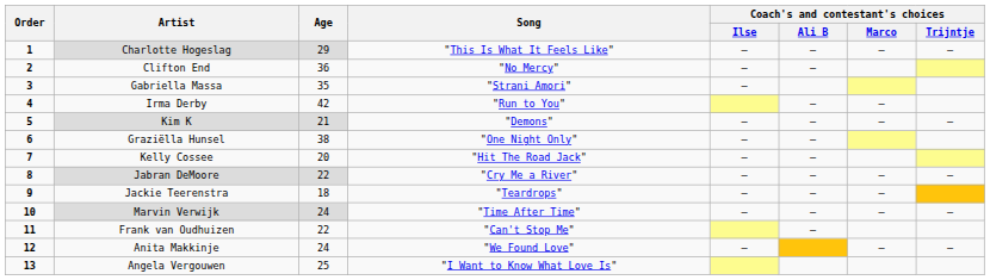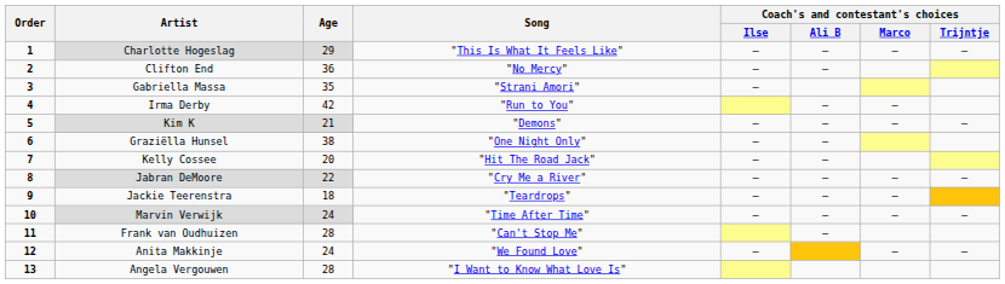 <table class="wikitable" style="text-align:center; line-height:17px; width:100%;">
 <tr>
 <th scope="col" rowspan="2" style="width:05%;">Order</th>
 <th scope="col" rowspan="2" style="width:25%;">Artist</th>
 <th scope="col" rowspan="2" style="width:05%;">Age</th>
 <th scope="col" rowspan="2" style="width:37%;">Song</th>
 <th scope="col" colspan="4" style="width:28%;">Coach's and contestant's choices</th>
 </tr>
 <tr>
 <th style="width:07%;"><a href='#'>Ilse</a></th>
 <th style="width:07%;"><a href='#'>Ali B</a></th>
 <th style="width:07%;"><a href='#'>Marco</a></th>
 <th style="width:07%;"><a href='#'>Trijntje</a></th>
 </tr>
 <tr>
 <td><strong>1</strong></td>
 <td style="background:#DCDCDC;">Charlotte Hogeslag</td>
 <td style="background:#DCDCDC;">29</td>
 <td>"<a href='#'>This Is What It Feels Like</a>"</td>
 <td>—</td>
 <td>—</td>
 <td>—</td>
 <td>—</td>
 </tr>
 <tr>
 <td><strong>2</strong></td>
 <td>Clifton End</td>
 <td>36</td>
 <td>"<a href='#'>No Mercy</a>"</td>
 <td>—</td>
 <td>—</td>
 <td><strong></strong></td>
 <td style="background:#fdfc8f;"><strong></strong></td>
 </tr>
 <tr>
 <td><strong>3</strong></td>
 <td>Gabriella Massa</td>
 <td>35</td>
 <td>"<a href='#'>Strani Amori</a>"</td>
 <td>—</td>
 <td><strong></strong></td>
 <td style="background:#fdfc8f;"><strong></strong></td>
 <td><strong></strong></td>
 </tr>
 <tr>
 <td><strong>4</strong></td>
 <td>Irma Derby</td>
 <td>42</td>
 <td>"<a href='#'>Run to You</a>"</td>
 <td style="background:#fdfc8f;"><strong></strong></td>
 <td>—</td>
 <td>—</td>
 <td><strong></strong></td>
 </tr>
 <tr>
 <td><strong>5</strong></td>
 <td style="background:#DCDCDC;">Kim K</td>
 <td style="background:#DCDCDC;">21</td>
 <td>"<a href='#'>Demons</a>"</td>
 <td>—</td>
 <td>—</td>
 <td>—</td>
 <td>—</td>
 </tr>
 <tr>
 <td><strong>6</strong></td>
 <td>Graziëlla Hunsel</td>
 <td>38</td>
 <td>"<a href='#'>One Night Only</a>"</td>
 <td>—</td>
 <td>—</td>
 <td style="background:#fdfc8f;"><strong></strong></td>
 <td><strong></strong></td>
 </tr>
 <tr>
 <td><strong>7</strong></td>
 <td>Kelly Cossee</td>
 <td>20</td>
 <td>"<a href='#'>Hit The Road Jack</a>"</td>
 <td>—</td>
 <td>—</td>
 <td><strong></strong></td>
 <td style="background:#fdfc8f;"><strong></strong></td>
 </tr>
 <tr>
 <td><strong>8</strong></td>
 <td style="background:#DCDCDC;">Jabran DeMoore</td>
 <td style="background:#DCDCDC;">22</td>
 <td>"<a href='#'>Cry Me a River</a>"</td>
 <td>—</td>
 <td>—</td>
 <td>—</td>
 <td>—</td>
 </tr>
 <tr>
 <td><strong>9</strong></td>
 <td>Jackie Teerenstra</td>
 <td>18</td>
 <td>"<a href='#'>Teardrops</a>"</td>
 <td>—</td>
 <td>—</td>
 <td>—</td>
 <td style="background: #ffc40c;"><strong></strong></td>
 </tr>
 <tr>
 <td><strong>10</strong></td>
 <td style="background:#DCDCDC;">Marvin Verwijk</td>
 <td style="background:#DCDCDC;">24</td>
 <td>"<a href='#'>Time After Time</a>"</td>
 <td>—</td>
 <td>—</td>
 <td>—</td>
 <td>—</td>
 </tr>
 <tr>
 <td><strong>11</strong></td>
 <td>Frank van Oudhuizen</td>
-<td>22</td>
+<td>28</td>
 <td>"<a href='#'>Can't Stop Me</a>"</td>
 <td style="background:#fdfc8f;"><strong></strong></td>
 <td>—</td>
 <td><strong></strong></td>
 <td><strong></strong></td>
 </tr>
 <tr>
 <td><strong>12</strong></td>
 <td>Anita Makkinje</td>
 <td>24</td>
 <td>"<a href='#'>We Found Love</a>"</td>
 <td>—</td>
 <td style="background: #ffc40c;"><strong></strong></td>
 <td>—</td>
 <td>—</td>
 </tr>
 <tr>
 <td><strong>13</strong></td>
 <td>Angela Vergouwen</td>
-<td>25</td>
+<td>28</td>
 <td>"<a href='#'>I Want to Know What Love Is</a>"</td>
 <td style="background:#fdfc8f;"><strong></strong></td>
 <td><strong></strong></td>
 <td><strong></strong></td>
 <td><strong></strong></td>
 </tr>
 </table>
